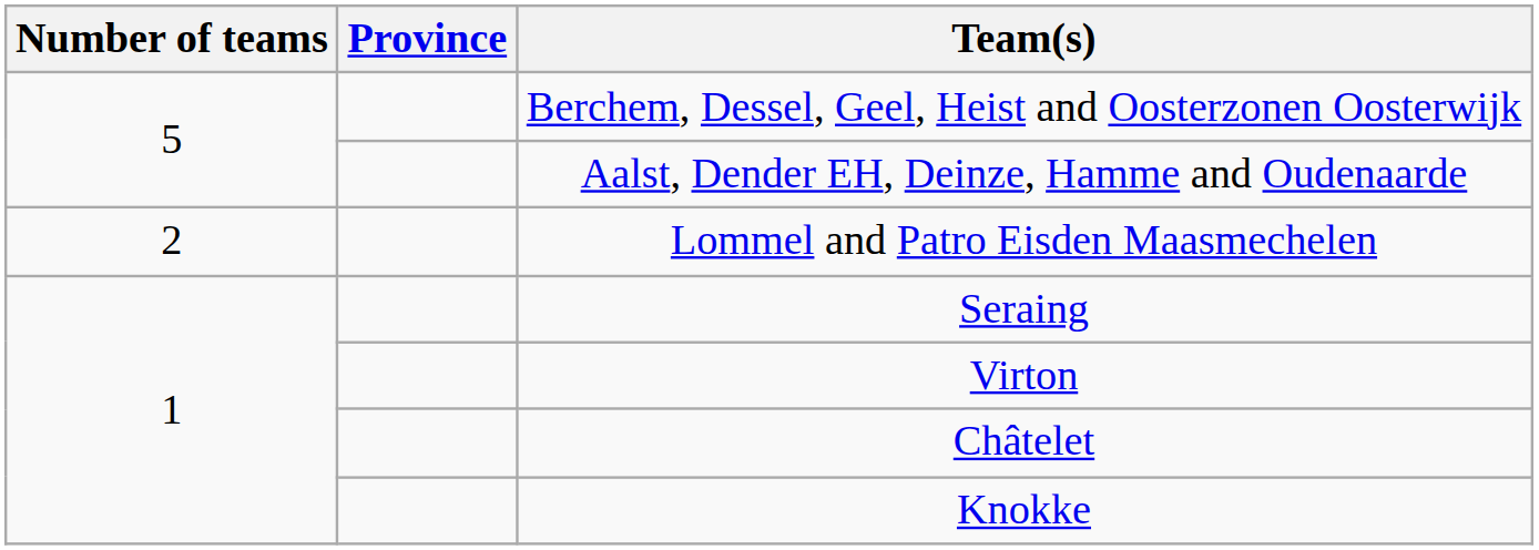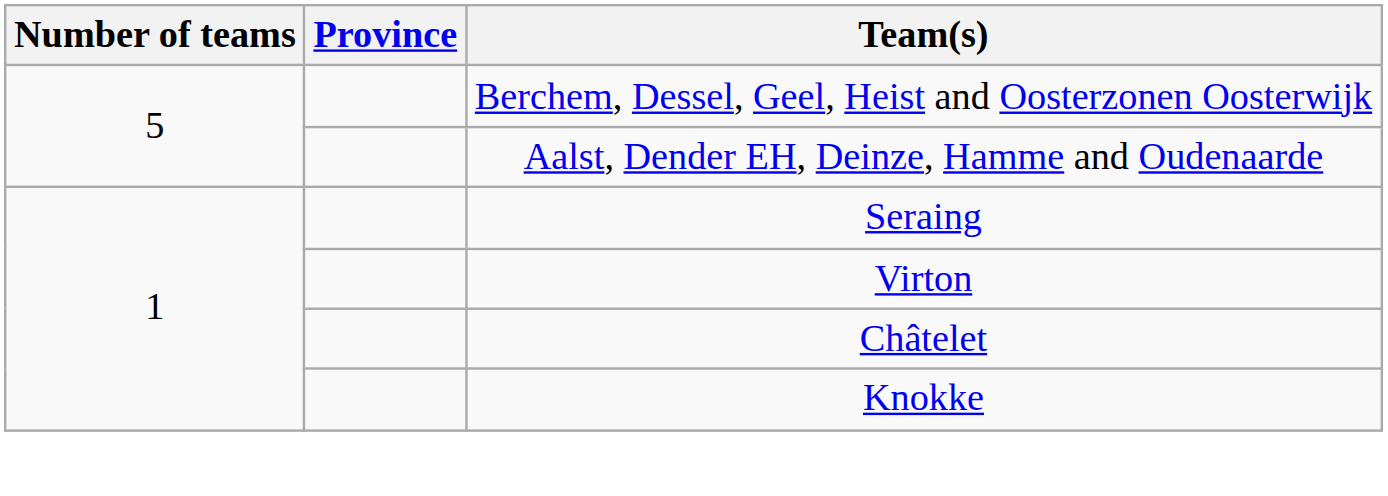 <table class="wikitable" style="text-align:center">
 <tr>
 <th>Number of teams</th>
 <th><a href='#'>Province</a></th>
 <th>Team(s)</th>
 </tr>
 <tr>
 <td rowspan="2">5</td>
 <td align="left"></td>
 <td><a href='#'>Berchem</a>, <a href='#'>Dessel</a>, <a href='#'>Geel</a>, <a href='#'>Heist</a> and <a href='#'>Oosterzonen Oosterwijk</a></td>
 </tr>
 <tr>
 <td align="left"></td>
 <td><a href='#'>Aalst</a>, <a href='#'>Dender EH</a>, <a href='#'>Deinze</a>, <a href='#'>Hamme</a> and <a href='#'>Oudenaarde</a></td>
-</tr>
-<tr>
-<td>2</td>
-<td align="left"></td>
-<td><a href='#'>Lommel</a> and <a href='#'>Patro Eisden Maasmechelen</a></td>
 </tr>
 <tr>
 <td rowspan="4">1</td>
 <td align="left"></td>
 <td><a href='#'>Seraing</a></td>
 </tr>
 <tr>
 <td align="left"></td>
 <td><a href='#'>Virton</a></td>
 </tr>
 <tr>
 <td align="left"></td>
 <td><a href='#'>Châtelet</a></td>
 </tr>
 <tr>
 <td align="left"></td>
 <td><a href='#'>Knokke</a></td>
 </tr>
 </table>
